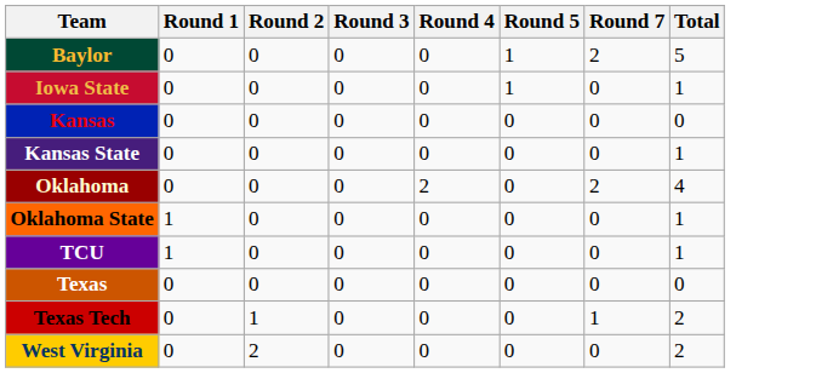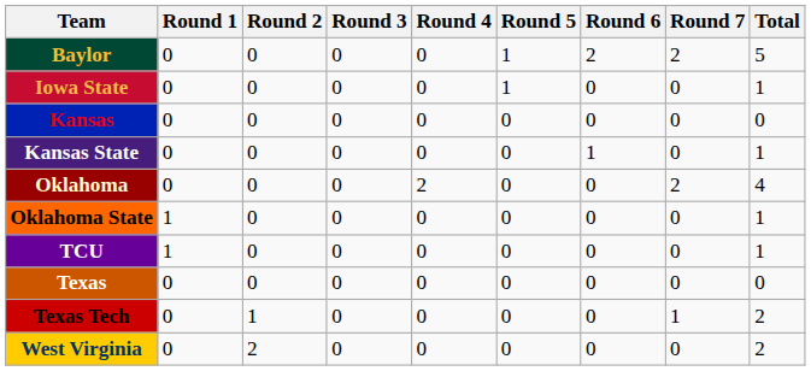 <table class="wikitable sortable">
 <tr>
 <th>Team</th>
 <th>Round 1</th>
 <th>Round 2</th>
 <th>Round 3</th>
 <th>Round 4</th>
 <th>Round 5</th>
+<th>Round 6</th>
 <th>Round 7</th>
 <th>Total</th>
 </tr>
 <tr>
 <th style="background:#004834; color:#FDBB2F;">Baylor</th>
 <td>0</td>
 <td>0</td>
 <td>0</td>
 <td>0</td>
 <td>1</td>
 <td>2</td>
+<td>2</td>
 <td>5</td>
 </tr>
 <tr>
 <th style="background:#C60C30; color:#EFBD47;">Iowa State</th>
 <td>0</td>
 <td>0</td>
 <td>0</td>
 <td>0</td>
 <td>1</td>
 <td>0</td>
+<td>0</td>
 <td>1</td>
 </tr>
 <tr>
 <th style="background:#0022B4; color:#E8000D;">Kansas</th>
+<td>0</td>
 <td>0</td>
 <td>0</td>
 <td>0</td>
 <td>0</td>
 <td>0</td>
 <td>0</td>
 <td>0</td>
 </tr>
 <tr>
 <th style="background:#461D7C; color:#FFFFFF;">Kansas State</th>
 <td>0</td>
 <td>0</td>
 <td>0</td>
 <td>0</td>
 <td>0</td>
+<td>1</td>
 <td>0</td>
 <td>1</td>
 </tr>
 <tr>
 <th style="background:#990000; color:#FFFDD0;">Oklahoma</th>
 <td>0</td>
 <td>0</td>
 <td>0</td>
 <td>2</td>
+<td>0</td>
 <td>0</td>
 <td>2</td>
 <td>4</td>
 </tr>
 <tr>
 <th style="background:#FF6600; color:#000000;">Oklahoma State</th>
 <td>1</td>
 <td>0</td>
 <td>0</td>
 <td>0</td>
 <td>0</td>
 <td>0</td>
+<td>0</td>
 <td>1</td>
 </tr>
 <tr>
 <th style="background:#660099; color:#FFFFFF;">TCU</th>
 <td>1</td>
+<td>0</td>
 <td>0</td>
 <td>0</td>
 <td>0</td>
 <td>0</td>
 <td>0</td>
 <td>1</td>
 </tr>
 <tr>
 <th style="background:#cc5500; color:#FFFFFF;">Texas</th>
 <td>0</td>
 <td>0</td>
 <td>0</td>
 <td>0</td>
 <td>0</td>
 <td>0</td>
 <td>0</td>
+<td>0</td>
 </tr>
 <tr>
 <th style="background:#CC0000; color:#000000;">Texas Tech</th>
 <td>0</td>
 <td>1</td>
+<td>0</td>
 <td>0</td>
 <td>0</td>
 <td>0</td>
 <td>1</td>
 <td>2</td>
 </tr>
 <tr>
 <th style="background:#FFCC00; color:#003366;">West Virginia</th>
 <td>0</td>
 <td>2</td>
 <td>0</td>
 <td>0</td>
 <td>0</td>
 <td>0</td>
+<td>0</td>
 <td>2</td>
 </tr>
 </table>
